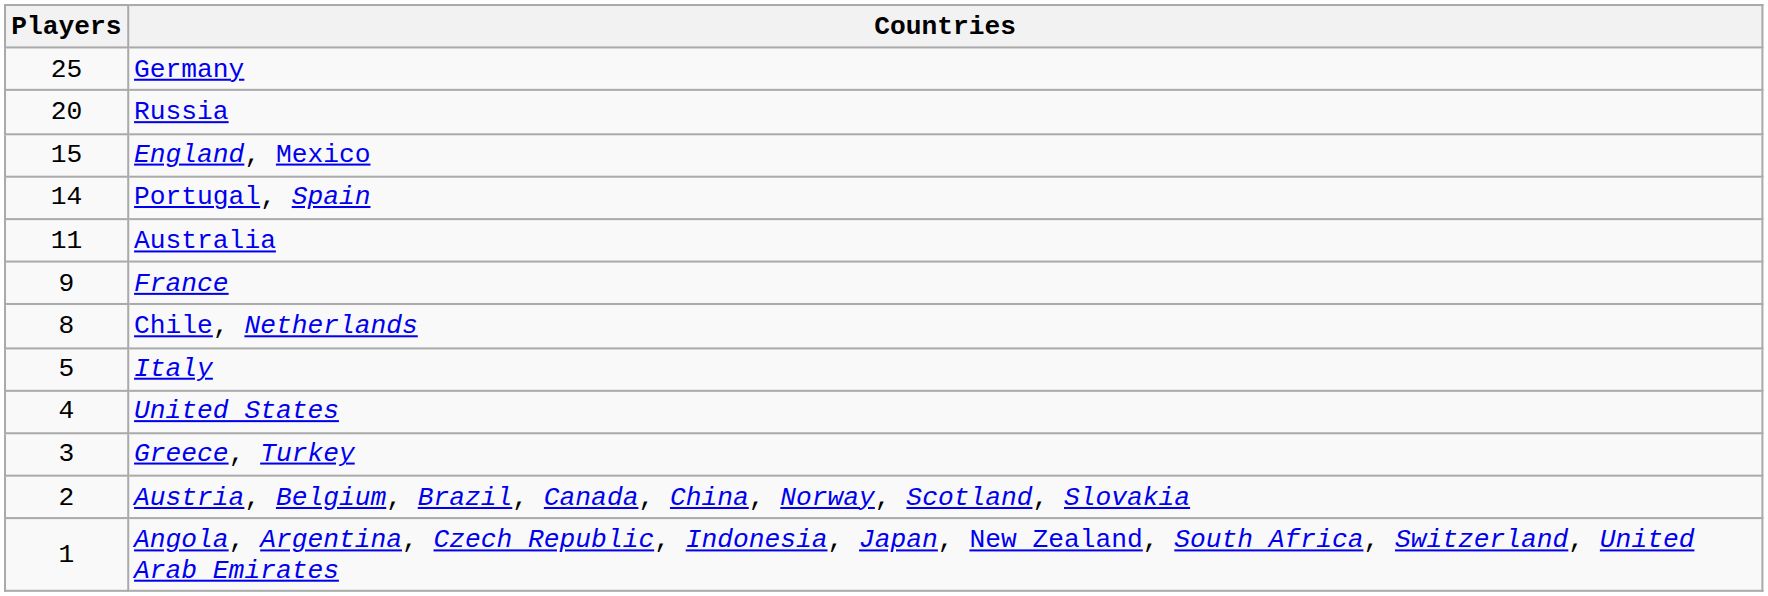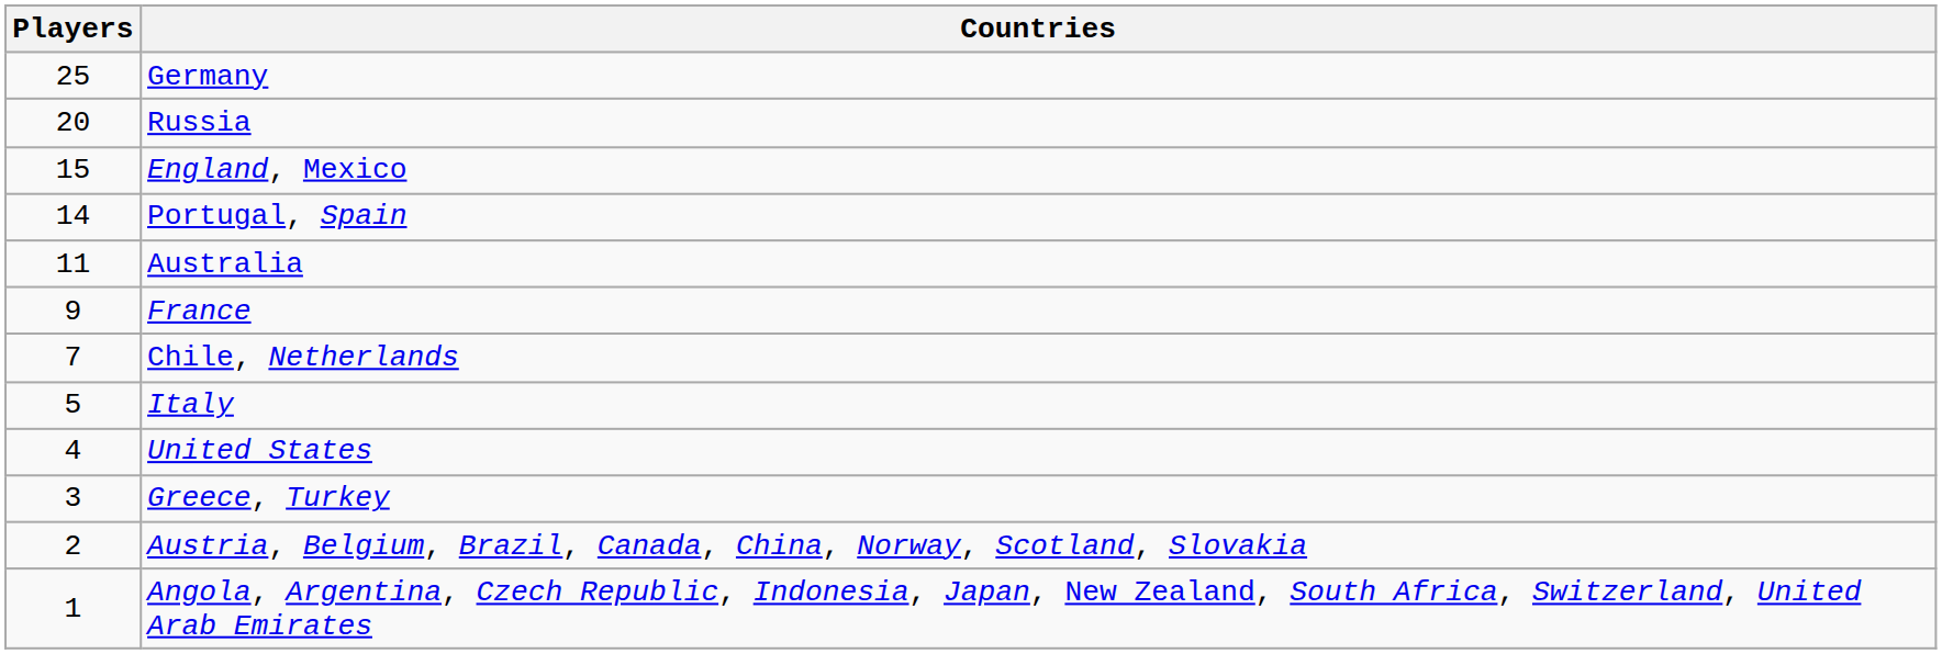 <table class="wikitable">
 <tr>
 <th>Players</th>
 <th>Countries</th>
 </tr>
 <tr>
 <td style="text-align:center;">25</td>
 <td> <a href='#'>Germany</a></td>
 </tr>
 <tr>
 <td style="text-align:center;">20</td>
 <td> <a href='#'>Russia</a></td>
 </tr>
 <tr>
 <td style="text-align:center;">15</td>
 <td> <em><a href='#'>England</a></em>,  <a href='#'>Mexico</a></td>
 </tr>
 <tr>
 <td style="text-align:center;">14</td>
 <td> <a href='#'>Portugal</a>,  <em><a href='#'>Spain</a></em></td>
 </tr>
 <tr>
 <td style="text-align:center;">11</td>
 <td> <a href='#'>Australia</a></td>
 </tr>
 <tr>
 <td style="text-align:center;">9</td>
 <td> <em><a href='#'>France</a></em></td>
 </tr>
 <tr>
-<td style="text-align:center;">8</td>
+<td style="text-align:center;">7</td>
 <td> <a href='#'>Chile</a>,  <em><a href='#'>Netherlands</a></em></td>
 </tr>
 <tr>
 <td style="text-align:center;">5</td>
 <td> <em><a href='#'>Italy</a></em></td>
 </tr>
 <tr>
 <td style="text-align:center;">4</td>
 <td> <em><a href='#'>United States</a></em></td>
 </tr>
 <tr>
 <td style="text-align:center;">3</td>
 <td> <em><a href='#'>Greece</a></em>,  <em><a href='#'>Turkey</a></em></td>
 </tr>
 <tr>
 <td style="text-align:center;">2</td>
 <td> <em><a href='#'>Austria</a></em>,  <em><a href='#'>Belgium</a></em>,  <em><a href='#'>Brazil</a></em>, <em><a href='#'>Canada</a></em>,   <em><a href='#'>China</a></em>,  <em><a href='#'>Norway</a></em>,  <em><a href='#'>Scotland</a></em>,  <em><a href='#'>Slovakia</a></em></td>
 </tr>
 <tr>
 <td style="text-align:center;">1</td>
 <td> <em><a href='#'>Angola</a></em>,  <em><a href='#'>Argentina</a></em>,  <em><a href='#'>Czech Republic</a></em>,  <em><a href='#'>Indonesia</a></em>,  <em><a href='#'>Japan</a></em>,  <a href='#'>New Zealand</a>,  <em><a href='#'>South Africa</a></em>,  <em><a href='#'>Switzerland</a></em>,  <em><a href='#'>United Arab Emirates</a></em></td>
 </tr>
 </table>
